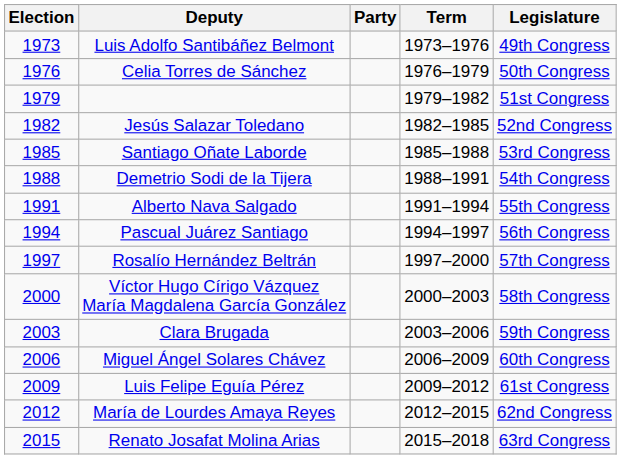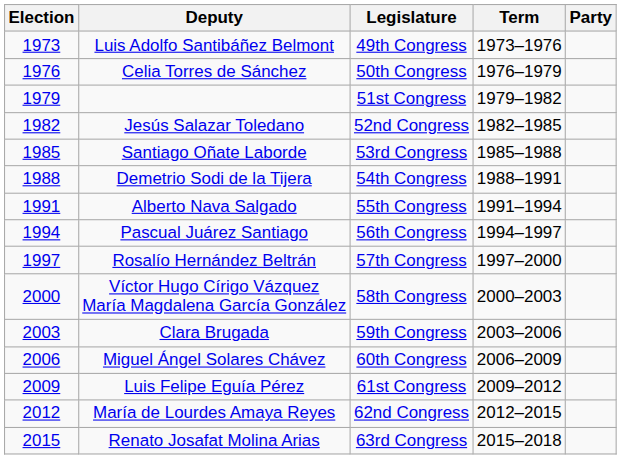 <table class="wikitable sortable" style="text-align: center">
 <tr>
 <th>Election</th>
 <th class="unsortable">Deputy</th>
+<th class="unsortable">Legislature</th>
+<th class="unsortable">Term</th>
 <th class="unsortable">Party</th>
-<th class="unsortable">Term</th>
-<th class="unsortable">Legislature</th>
 </tr>
 <tr>
 <td><a href='#'>1973</a></td>
 <td><a href='#'>Luis Adolfo Santibáñez Belmont</a></td>
+<td><a href='#'>49th Congress</a></td>
+<td>1973–1976</td>
 <td></td>
-<td>1973–1976</td>
-<td><a href='#'>49th Congress</a></td>
 </tr>
 <tr>
 <td><a href='#'>1976</a></td>
 <td><a href='#'>Celia Torres de Sánchez</a></td>
+<td><a href='#'>50th Congress</a></td>
+<td>1976–1979</td>
 <td></td>
-<td>1976–1979</td>
-<td><a href='#'>50th Congress</a></td>
 </tr>
 <tr>
 <td><a href='#'>1979</a></td>
 <td></td>
+<td><a href='#'>51st Congress</a></td>
+<td>1979–1982</td>
 <td></td>
-<td>1979–1982</td>
-<td><a href='#'>51st Congress</a></td>
 </tr>
 <tr>
 <td><a href='#'>1982</a></td>
 <td><a href='#'>Jesús Salazar Toledano</a></td>
+<td><a href='#'>52nd Congress</a></td>
+<td>1982–1985</td>
 <td></td>
-<td>1982–1985</td>
-<td><a href='#'>52nd Congress</a></td>
 </tr>
 <tr>
 <td><a href='#'>1985</a></td>
 <td><a href='#'>Santiago Oñate Laborde</a></td>
+<td><a href='#'>53rd Congress</a></td>
+<td>1985–1988</td>
 <td></td>
-<td>1985–1988</td>
-<td><a href='#'>53rd Congress</a></td>
 </tr>
 <tr>
 <td><a href='#'>1988</a></td>
 <td><a href='#'>Demetrio Sodi de la Tijera</a></td>
+<td><a href='#'>54th Congress</a></td>
+<td>1988–1991</td>
 <td></td>
-<td>1988–1991</td>
-<td><a href='#'>54th Congress</a></td>
 </tr>
 <tr>
 <td><a href='#'>1991</a></td>
 <td><a href='#'>Alberto Nava Salgado</a></td>
+<td><a href='#'>55th Congress</a></td>
+<td>1991–1994</td>
 <td></td>
-<td>1991–1994</td>
-<td><a href='#'>55th Congress</a></td>
 </tr>
 <tr>
 <td><a href='#'>1994</a></td>
 <td><a href='#'>Pascual Juárez Santiago</a></td>
+<td><a href='#'>56th Congress</a></td>
+<td>1994–1997</td>
 <td></td>
-<td>1994–1997</td>
-<td><a href='#'>56th Congress</a></td>
 </tr>
 <tr>
 <td><a href='#'>1997</a></td>
 <td><a href='#'>Rosalío Hernández Beltrán</a></td>
+<td><a href='#'>57th Congress</a></td>
+<td>1997–2000</td>
 <td></td>
-<td>1997–2000</td>
-<td><a href='#'>57th Congress</a></td>
 </tr>
 <tr>
 <td><a href='#'>2000</a></td>
 <td><a href='#'>Víctor Hugo Círigo Vázquez</a><br><a href='#'>María Magdalena García González</a></td>
+<td><a href='#'>58th Congress</a></td>
+<td>2000–2003</td>
 <td></td>
-<td>2000–2003</td>
-<td><a href='#'>58th Congress</a></td>
 </tr>
 <tr>
 <td><a href='#'>2003</a></td>
 <td><a href='#'>Clara Brugada</a></td>
+<td><a href='#'>59th Congress</a></td>
+<td>2003–2006</td>
 <td></td>
-<td>2003–2006</td>
-<td><a href='#'>59th Congress</a></td>
 </tr>
 <tr>
 <td><a href='#'>2006</a></td>
 <td><a href='#'>Miguel Ángel Solares Chávez</a></td>
+<td><a href='#'>60th Congress</a></td>
+<td>2006–2009</td>
 <td></td>
-<td>2006–2009</td>
-<td><a href='#'>60th Congress</a></td>
 </tr>
 <tr>
 <td><a href='#'>2009</a></td>
 <td><a href='#'>Luis Felipe Eguía Pérez</a></td>
+<td><a href='#'>61st Congress</a></td>
+<td>2009–2012</td>
 <td></td>
-<td>2009–2012</td>
-<td><a href='#'>61st Congress</a></td>
 </tr>
 <tr>
 <td><a href='#'>2012</a></td>
 <td><a href='#'>María de Lourdes Amaya Reyes</a></td>
+<td><a href='#'>62nd Congress</a></td>
+<td>2012–2015</td>
 <td></td>
-<td>2012–2015</td>
-<td><a href='#'>62nd Congress</a></td>
 </tr>
 <tr>
 <td><a href='#'>2015</a></td>
 <td><a href='#'>Renato Josafat Molina Arias</a></td>
+<td><a href='#'>63rd Congress</a></td>
+<td>2015–2018</td>
 <td></td>
-<td>2015–2018</td>
-<td><a href='#'>63rd Congress</a></td>
 </tr>
 </table>
